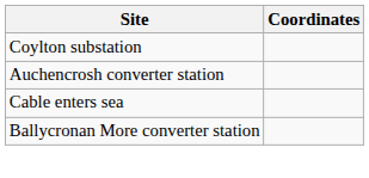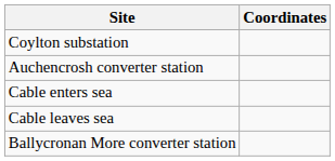 <table class="wikitable sortable">
 <tr style="background:#dfdfdf;">
 <th>Site</th>
 <th>Coordinates</th>
 </tr>
 <tr>
 <td>Coylton substation</td>
 <td></td>
 </tr>
 <tr>
 <td>Auchencrosh converter station</td>
 <td></td>
 </tr>
 <tr>
 <td>Cable enters sea</td>
 <td></td>
 </tr>
 <tr>
+<td>Cable leaves sea</td>
+<td></td>
+</tr>
+<tr>
 <td>Ballycronan More converter station</td>
 <td></td>
 </tr>
 </table>
